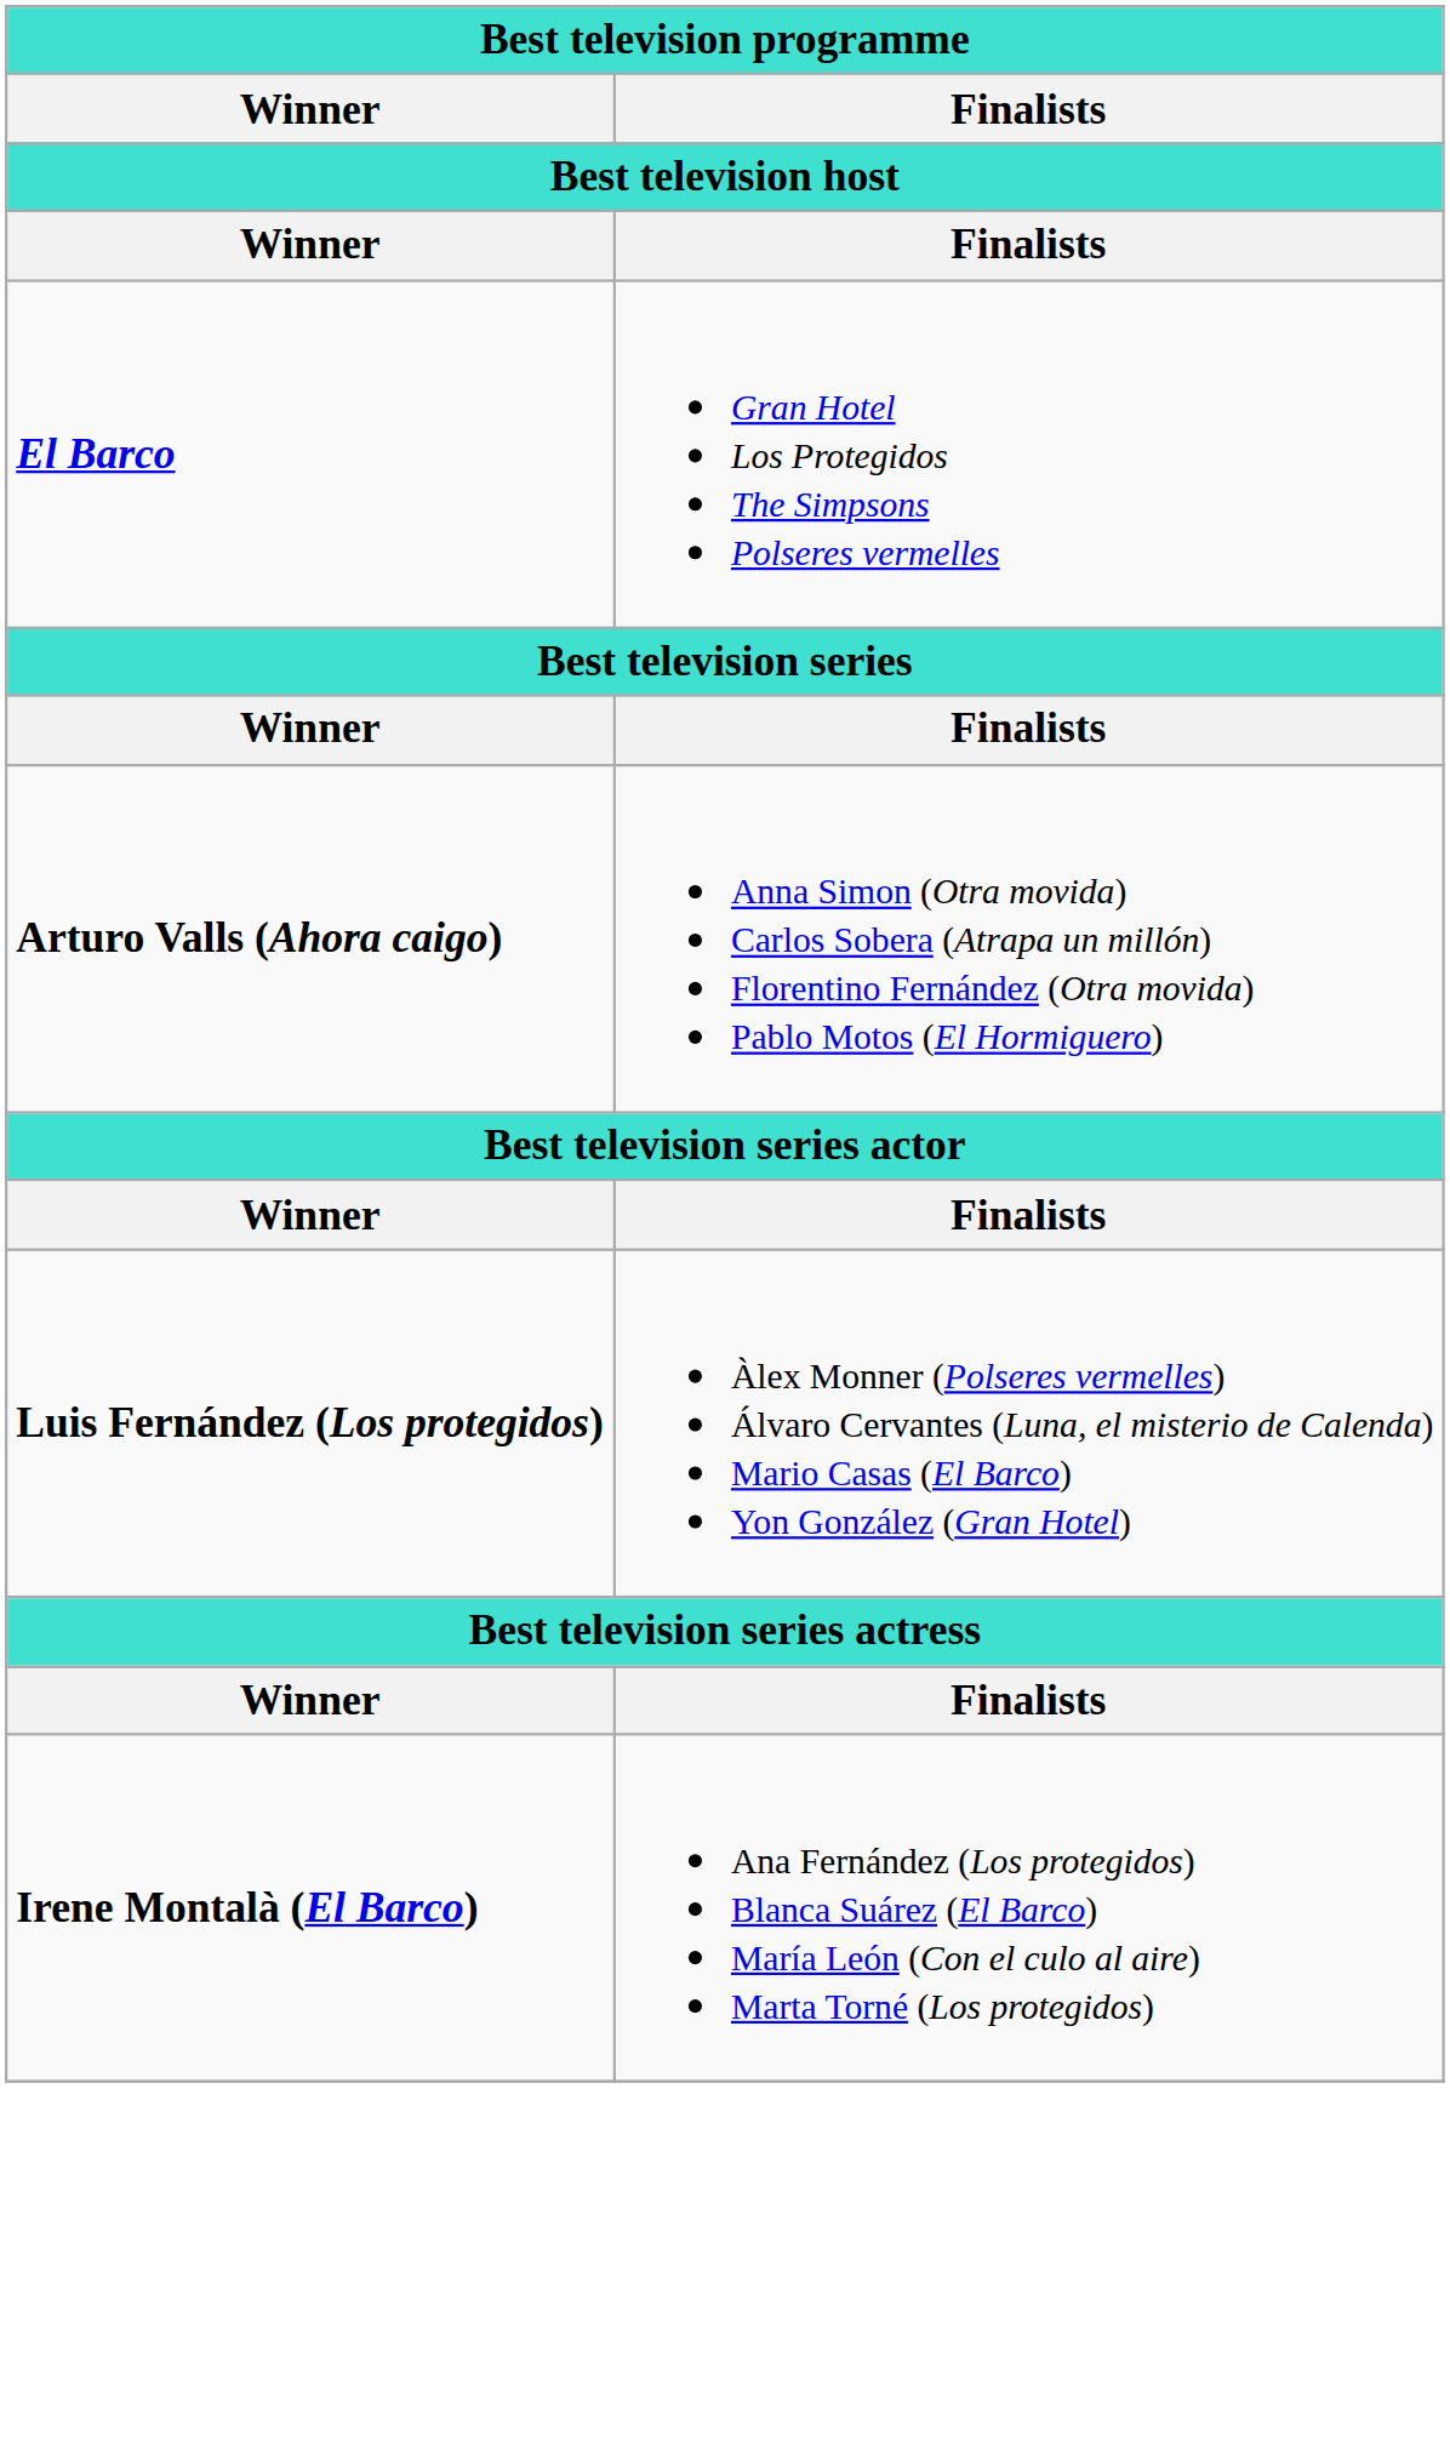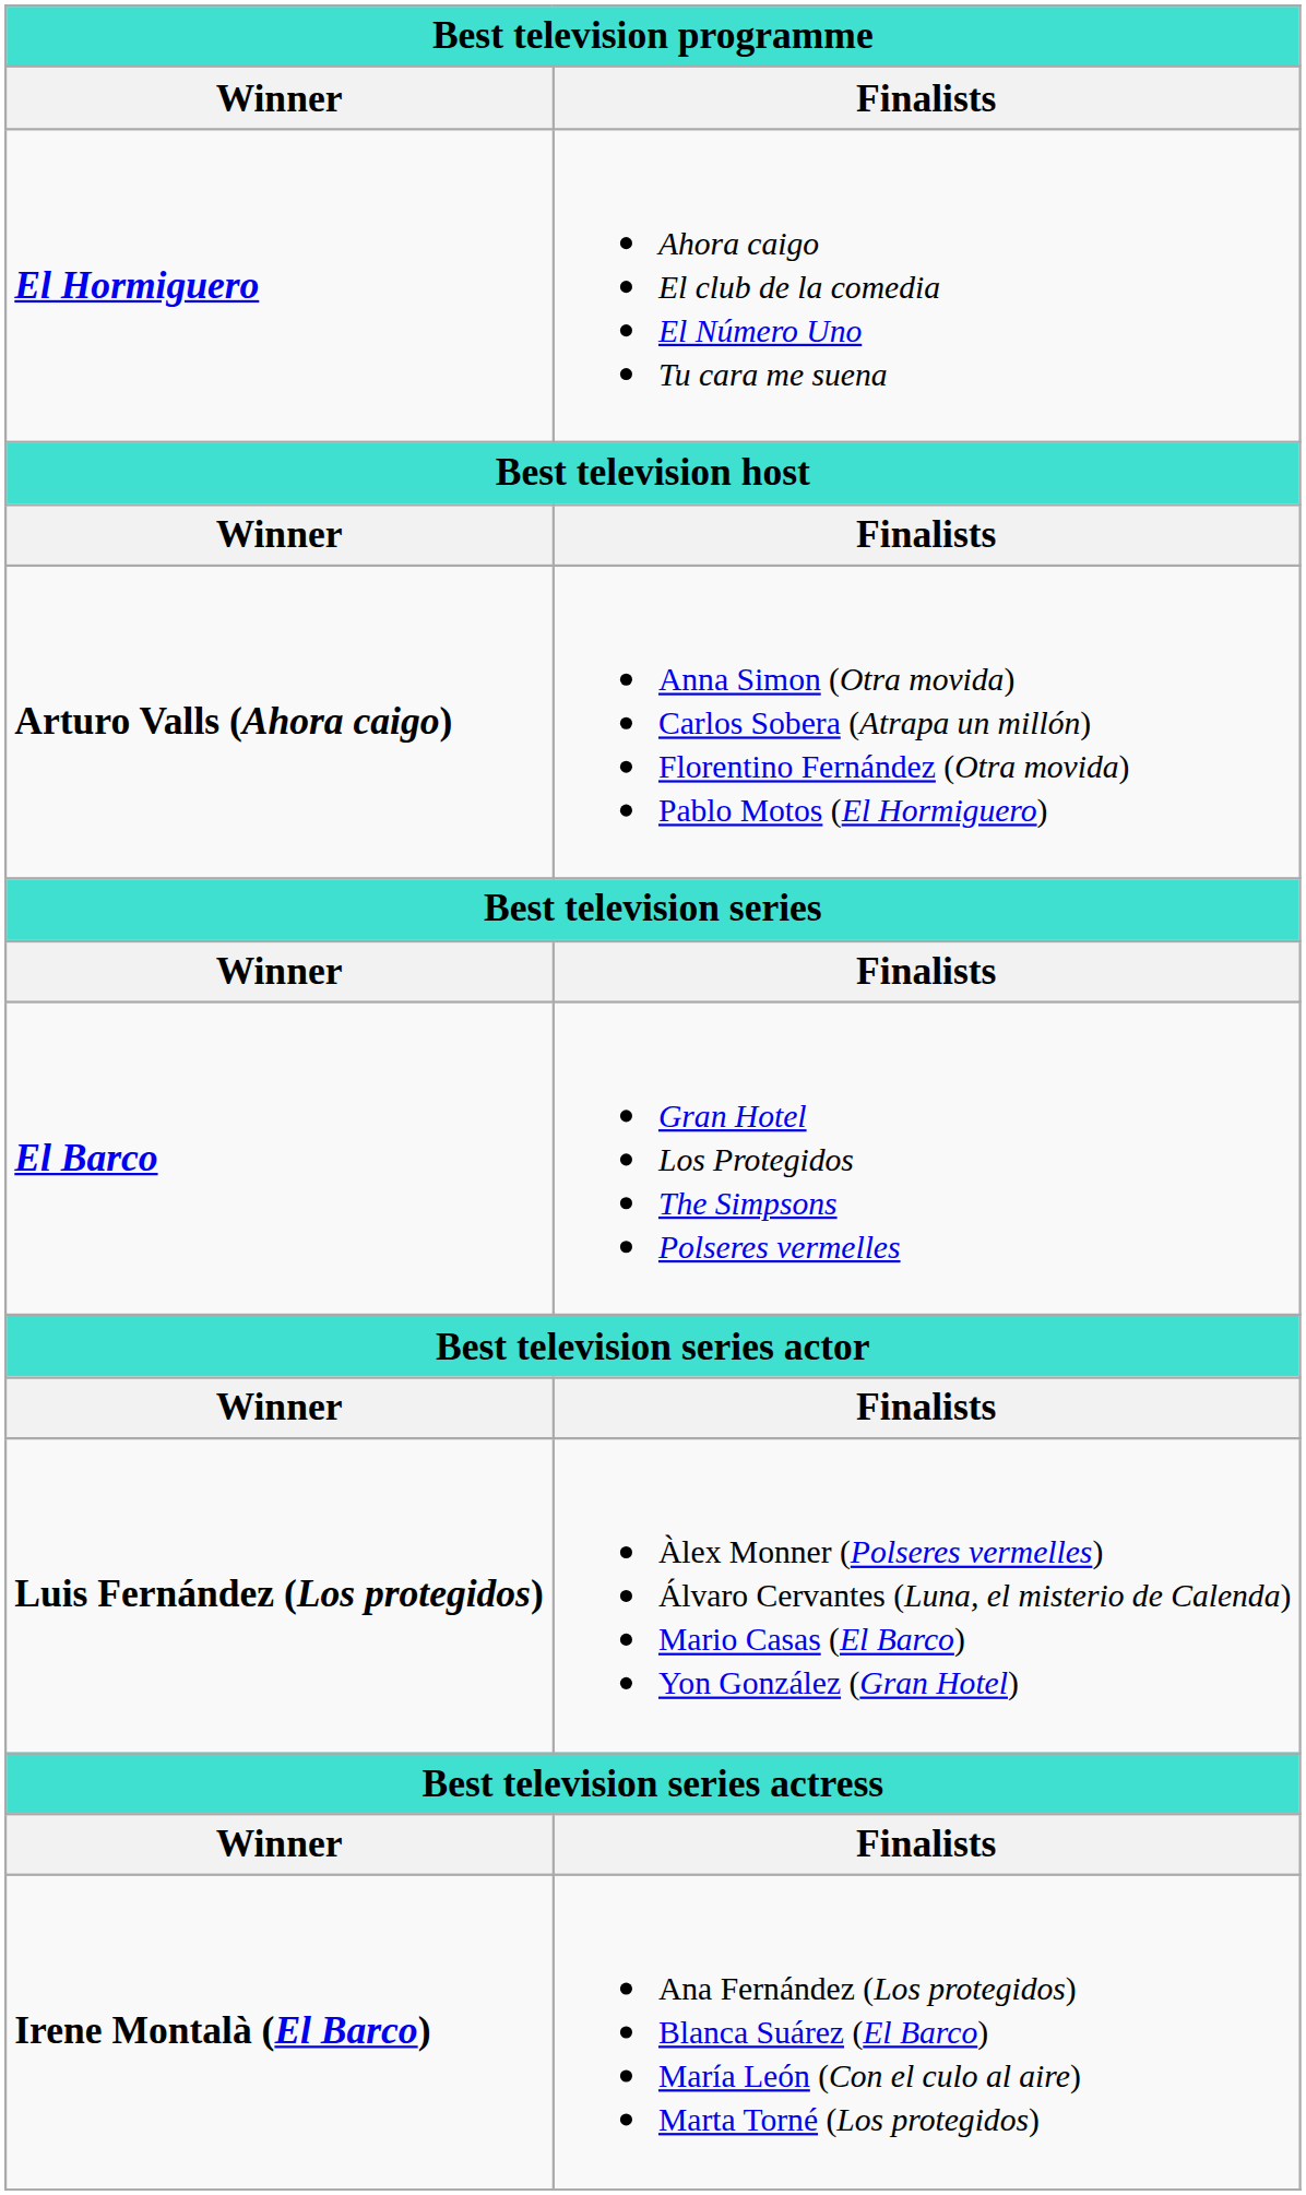 <table class="wikitable">
 <tr>
 <td colspan="2" bgcolor=Turquoise align=center><strong>Best television programme</strong></td>
 </tr>
 <tr>
 <th>Winner</th>
 <th>Finalists</th>
 </tr>
 <tr>
+<td><strong><em><a href='#'>El Hormiguero</a></em></strong></td>
+<td><br><ul><li><small><em>Ahora caigo</em></small></li><li><small><em>El club de la comedia</em></small></li><li><small><em><a href='#'>El Número Uno</a></em></small></li><li><small><em>Tu cara me suena</em></small></li></ul></td>
+</tr>
+<tr>
 <td colspan="2" bgcolor=Turquoise align=center><strong>Best television host</strong></td>
 </tr>
 <tr>
 <th>Winner</th>
 <th>Finalists</th>
 </tr>
 <tr>
-<td><strong><em><a href='#'>El Barco</a></em></strong></td>
-<td><br><ul><li><small><em><a href='#'>Gran Hotel</a></em></small></li><li><small><em>Los Protegidos</em></small></li><li><small><em><a href='#'>The Simpsons</a></em></small></li><li><small><em><a href='#'>Polseres vermelles</a></em></small></li></ul></td>
+<td><strong>Arturo Valls (<em>Ahora caigo</em>)</strong></td>
+<td><br><ul><li><small><a href='#'>Anna Simon</a> (<em>Otra movida</em>)</small></li><li><small><a href='#'>Carlos Sobera</a> (<em>Atrapa un millón</em>)</small></li><li><small><a href='#'>Florentino Fernández</a> (<em>Otra movida</em>)</small></li><li><small><a href='#'>Pablo Motos</a> (<em><a href='#'>El Hormiguero</a></em>)</small></li></ul></td>
 </tr>
 <tr>
 <td colspan="2" bgcolor=Turquoise align=center><strong>Best television series</strong></td>
 </tr>
 <tr>
 <th>Winner</th>
 <th>Finalists</th>
 </tr>
 <tr>
-<td><strong>Arturo Valls (<em>Ahora caigo</em>)</strong></td>
-<td><br><ul><li><small><a href='#'>Anna Simon</a> (<em>Otra movida</em>)</small></li><li><small><a href='#'>Carlos Sobera</a> (<em>Atrapa un millón</em>)</small></li><li><small><a href='#'>Florentino Fernández</a> (<em>Otra movida</em>)</small></li><li><small><a href='#'>Pablo Motos</a> (<em><a href='#'>El Hormiguero</a></em>)</small></li></ul></td>
+<td><strong><em><a href='#'>El Barco</a></em></strong></td>
+<td><br><ul><li><small><em><a href='#'>Gran Hotel</a></em></small></li><li><small><em>Los Protegidos</em></small></li><li><small><em><a href='#'>The Simpsons</a></em></small></li><li><small><em><a href='#'>Polseres vermelles</a></em></small></li></ul></td>
 </tr>
 <tr>
 <td colspan="2" bgcolor=Turquoise align=center><strong>Best television series actor</strong></td>
 </tr>
 <tr>
 <th>Winner</th>
 <th>Finalists</th>
 </tr>
 <tr>
 <td><strong>Luis Fernández (<em>Los protegidos</em>)</strong></td>
 <td><br><ul><li><small>Àlex Monner (<em><a href='#'>Polseres vermelles</a></em>)</small></li><li><small>Álvaro Cervantes (<em>Luna, el misterio de Calenda</em>)</small></li><li><small><a href='#'>Mario Casas</a> (<em><a href='#'>El Barco</a></em>)</small></li><li><small><a href='#'>Yon González</a> (<em><a href='#'>Gran Hotel</a></em>)</small></li></ul></td>
 </tr>
 <tr>
 <td colspan="2" bgcolor=Turquoise align=center><strong>Best television series actress</strong></td>
 </tr>
 <tr>
 <th>Winner</th>
 <th>Finalists</th>
 </tr>
 <tr>
 <td><strong>Irene Montalà (<em><a href='#'>El Barco</a></em>)</strong></td>
 <td><br><ul><li><small>Ana Fernández (<em>Los protegidos</em>)</small></li><li><small><a href='#'>Blanca Suárez</a> (<em><a href='#'>El Barco</a></em>)</small></li><li><small><a href='#'>María León</a> (<em>Con el culo al aire</em>)</small></li><li><small><a href='#'>Marta Torné</a> (<em>Los protegidos</em>)</small></li></ul></td>
 </tr>
 <tr>
 </tr>
 </table>
